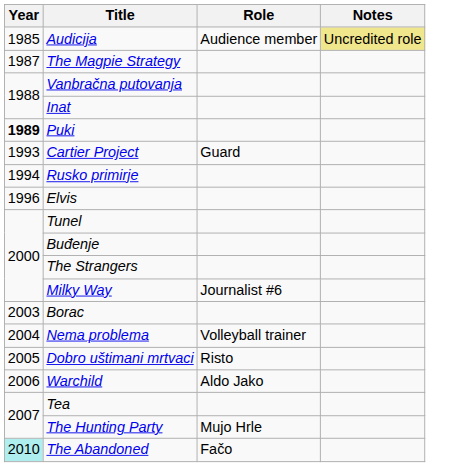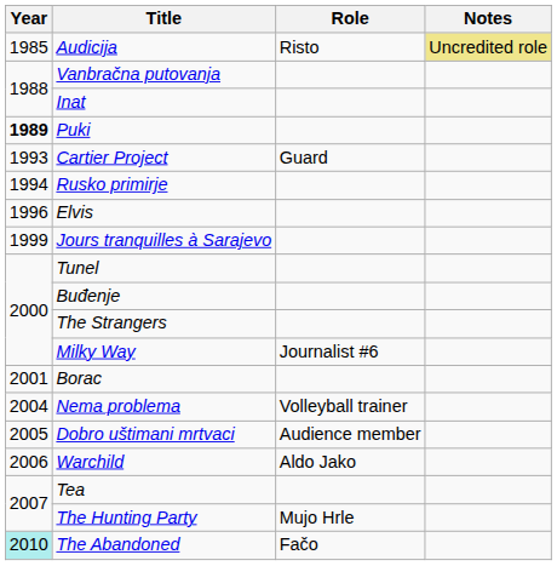 <table class="wikitable sortable">
 <tr>
 <th>Year</th>
 <th>Title</th>
 <th>Role</th>
 <th class="unsortable">Notes</th>
 </tr>
 <tr>
 <td>1985</td>
 <td><em><a href='#'>Audicija</a></em></td>
-<td>Audience member</td>
+<td>Risto</td>
 <td style="background: khaki;">Uncredited role</td>
-</tr>
-<tr>
-<td>1987</td>
-<td><em><a href='#'>The Magpie Strategy</a></em></td>
-<td></td>
-<td></td>
 </tr>
 <tr>
 <td rowspan=2>1988</td>
 <td><em><a href='#'>Vanbračna putovanja</a></em></td>
 <td></td>
 <td></td>
 </tr>
 <tr>
 <td><em><a href='#'>Inat</a></em></td>
 <td></td>
 <td></td>
 </tr>
 <tr>
 <td><strong>1989</strong></td>
 <td><em><a href='#'>Puki</a></em></td>
 <td></td>
 <td></td>
 </tr>
 <tr>
 <td>1993</td>
 <td><em><a href='#'>Cartier Project</a></em></td>
 <td>Guard</td>
 <td></td>
 </tr>
 <tr>
 <td>1994</td>
 <td><em><a href='#'>Rusko primirje</a></em></td>
 <td></td>
 <td></td>
 </tr>
 <tr>
 <td>1996</td>
 <td><em>Elvis</em></td>
 <td></td>
 <td></td>
 </tr>
 <tr>
+<td>1999</td>
+<td><em><a href='#'>Jours tranquilles à Sarajevo</a></em></td>
+<td></td>
+<td></td>
+</tr>
+<tr>
 <td rowspan=4>2000</td>
 <td><em>Tunel</em></td>
 <td></td>
 <td></td>
 </tr>
 <tr>
 <td><em>Buđenje</em></td>
 <td></td>
 <td></td>
 </tr>
 <tr>
 <td><em>The Strangers</em></td>
 <td></td>
 <td></td>
 </tr>
 <tr>
 <td><em><a href='#'>Milky Way</a></em></td>
 <td>Journalist #6</td>
 <td></td>
 </tr>
 <tr>
-<td>2003</td>
+<td>2001</td>
 <td><em>Borac</em></td>
 <td></td>
 <td></td>
 </tr>
 <tr>
 <td>2004</td>
 <td><em><a href='#'>Nema problema</a></em></td>
 <td>Volleyball trainer</td>
 <td></td>
 </tr>
 <tr>
 <td>2005</td>
 <td><em><a href='#'>Dobro uštimani mrtvaci</a></em></td>
-<td>Risto</td>
+<td>Audience member</td>
 <td></td>
 </tr>
 <tr>
 <td>2006</td>
 <td><em><a href='#'>Warchild</a></em></td>
 <td>Aldo Jako</td>
 <td></td>
 </tr>
 <tr>
 <td rowspan=2>2007</td>
 <td><em>Tea</em></td>
 <td></td>
 <td></td>
 </tr>
 <tr>
 <td><em><a href='#'>The Hunting Party</a></em></td>
 <td>Mujo Hrle</td>
 <td></td>
 </tr>
 <tr>
 <td style="background: paleturquoise;">2010</td>
 <td><em><a href='#'>The Abandoned</a></em></td>
 <td>Fačo</td>
 <td></td>
 </tr>
 </table>
